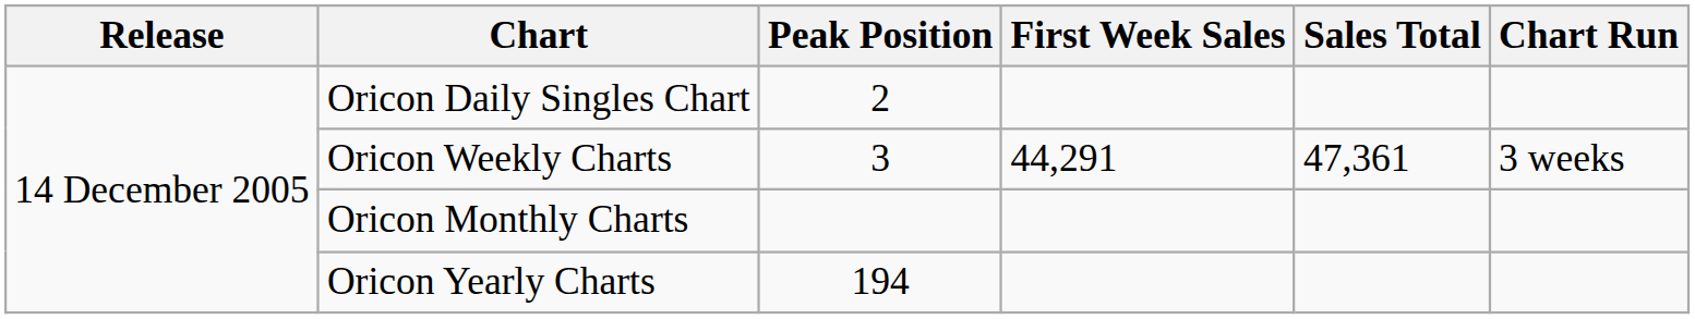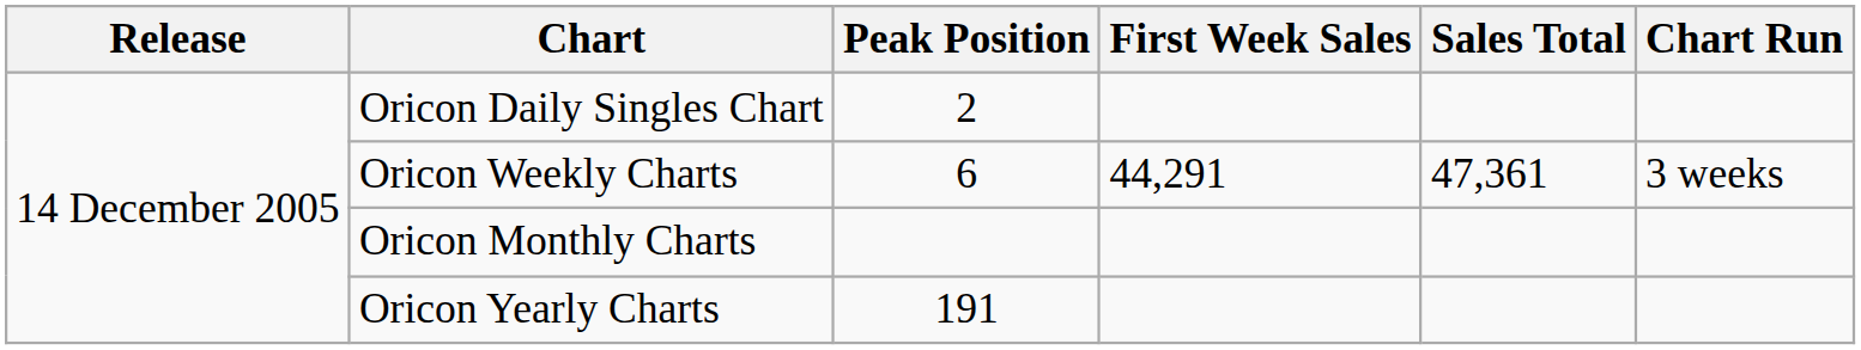 <table class="wikitable">
 <tr>
 <th>Release</th>
 <th>Chart</th>
 <th>Peak Position</th>
 <th>First Week Sales</th>
 <th>Sales Total</th>
 <th>Chart Run</th>
 </tr>
 <tr>
 <td rowspan="4">14 December 2005</td>
 <td>Oricon Daily Singles Chart</td>
 <td align="center">2</td>
 <td></td>
 <td></td>
 <td></td>
 </tr>
 <tr>
 <td>Oricon Weekly Charts</td>
-<td align="center">3</td>
+<td align="center">6</td>
 <td>44,291</td>
 <td>47,361</td>
 <td>3 weeks</td>
 </tr>
 <tr>
 <td>Oricon Monthly Charts</td>
 <td align="center"></td>
 <td></td>
 <td></td>
 <td></td>
 </tr>
 <tr>
 <td>Oricon Yearly Charts</td>
-<td align="center">194</td>
+<td align="center">191</td>
 <td></td>
 <td></td>
 <td></td>
 </tr>
 </table>
